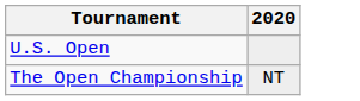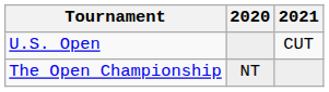 <table class="wikitable" style="font-size:95%;text-align:center;">
 <tr>
 <th>Tournament</th>
 <th>2020</th>
+<th>2021</th>
 </tr>
 <tr>
 <td align=left><a href='#'>U.S. Open</a></td>
 <td style="background:#eeeeee;"></td>
+<td>CUT</td>
 </tr>
 <tr>
 <td align=left><a href='#'>The Open Championship</a></td>
 <td style="background:#eeeeee;">NT</td>
+<td style="background:#eeeeee;"></td>
 </tr>
 </table>
